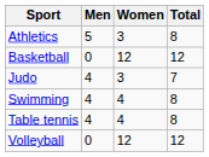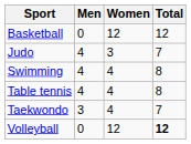 <table class="wikitable sortable">
 <tr>
 <th>Sport</th>
 <th>Men</th>
 <th>Women</th>
 <th>Total</th>
-</tr>
-<tr>
-<td><a href='#'>Athletics</a></td>
-<td>5</td>
-<td>3</td>
-<td>8</td>
 </tr>
 <tr>
 <td><a href='#'>Basketball</a></td>
 <td>0</td>
 <td>12</td>
 <td>12</td>
 </tr>
 <tr>
 <td><a href='#'>Judo</a></td>
 <td>4</td>
 <td>3</td>
 <td>7</td>
 </tr>
 <tr>
 <td><a href='#'>Swimming</a></td>
 <td>4</td>
 <td>4</td>
 <td>8</td>
 </tr>
 <tr>
 <td><a href='#'>Table tennis</a></td>
 <td>4</td>
 <td>4</td>
 <td>8</td>
 </tr>
 <tr>
+<td><a href='#'>Taekwondo</a></td>
+<td>3</td>
+<td>4</td>
+<td>7</td>
+</tr>
+<tr>
 <td><a href='#'>Volleyball</a></td>
 <td>0</td>
 <td>12</td>
-<td>12</td>
+<td><strong>12</strong></td>
 </tr>
 </table>
